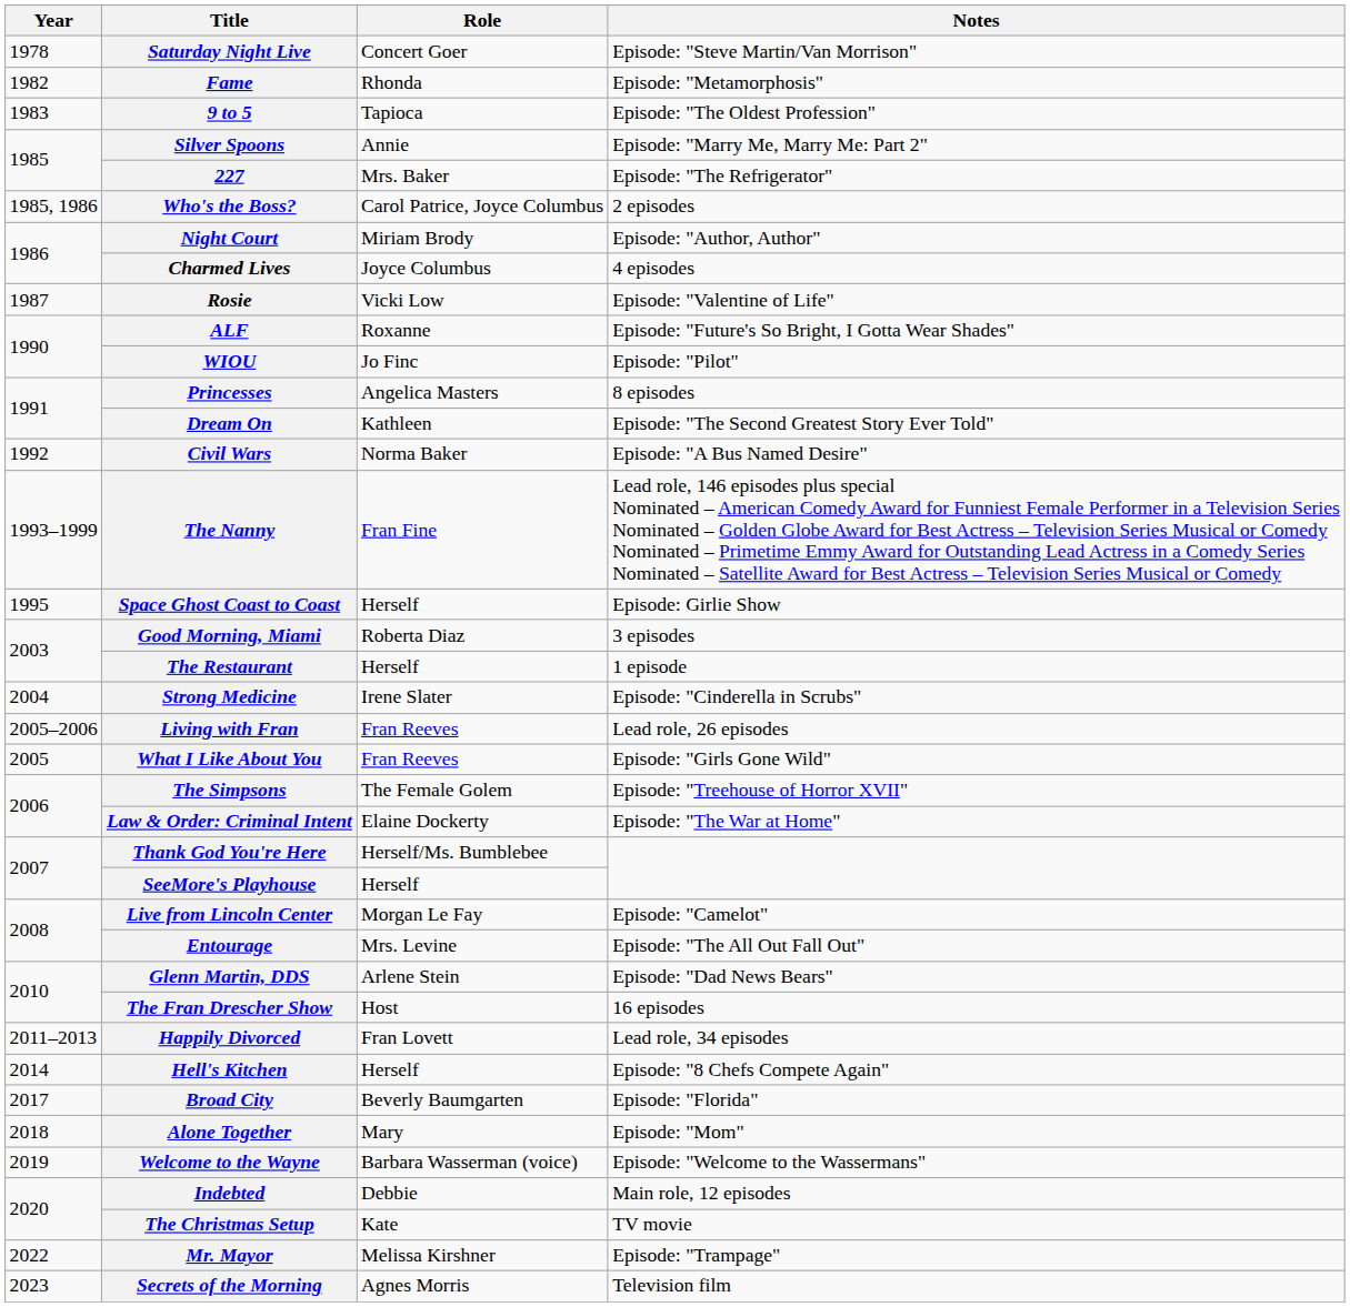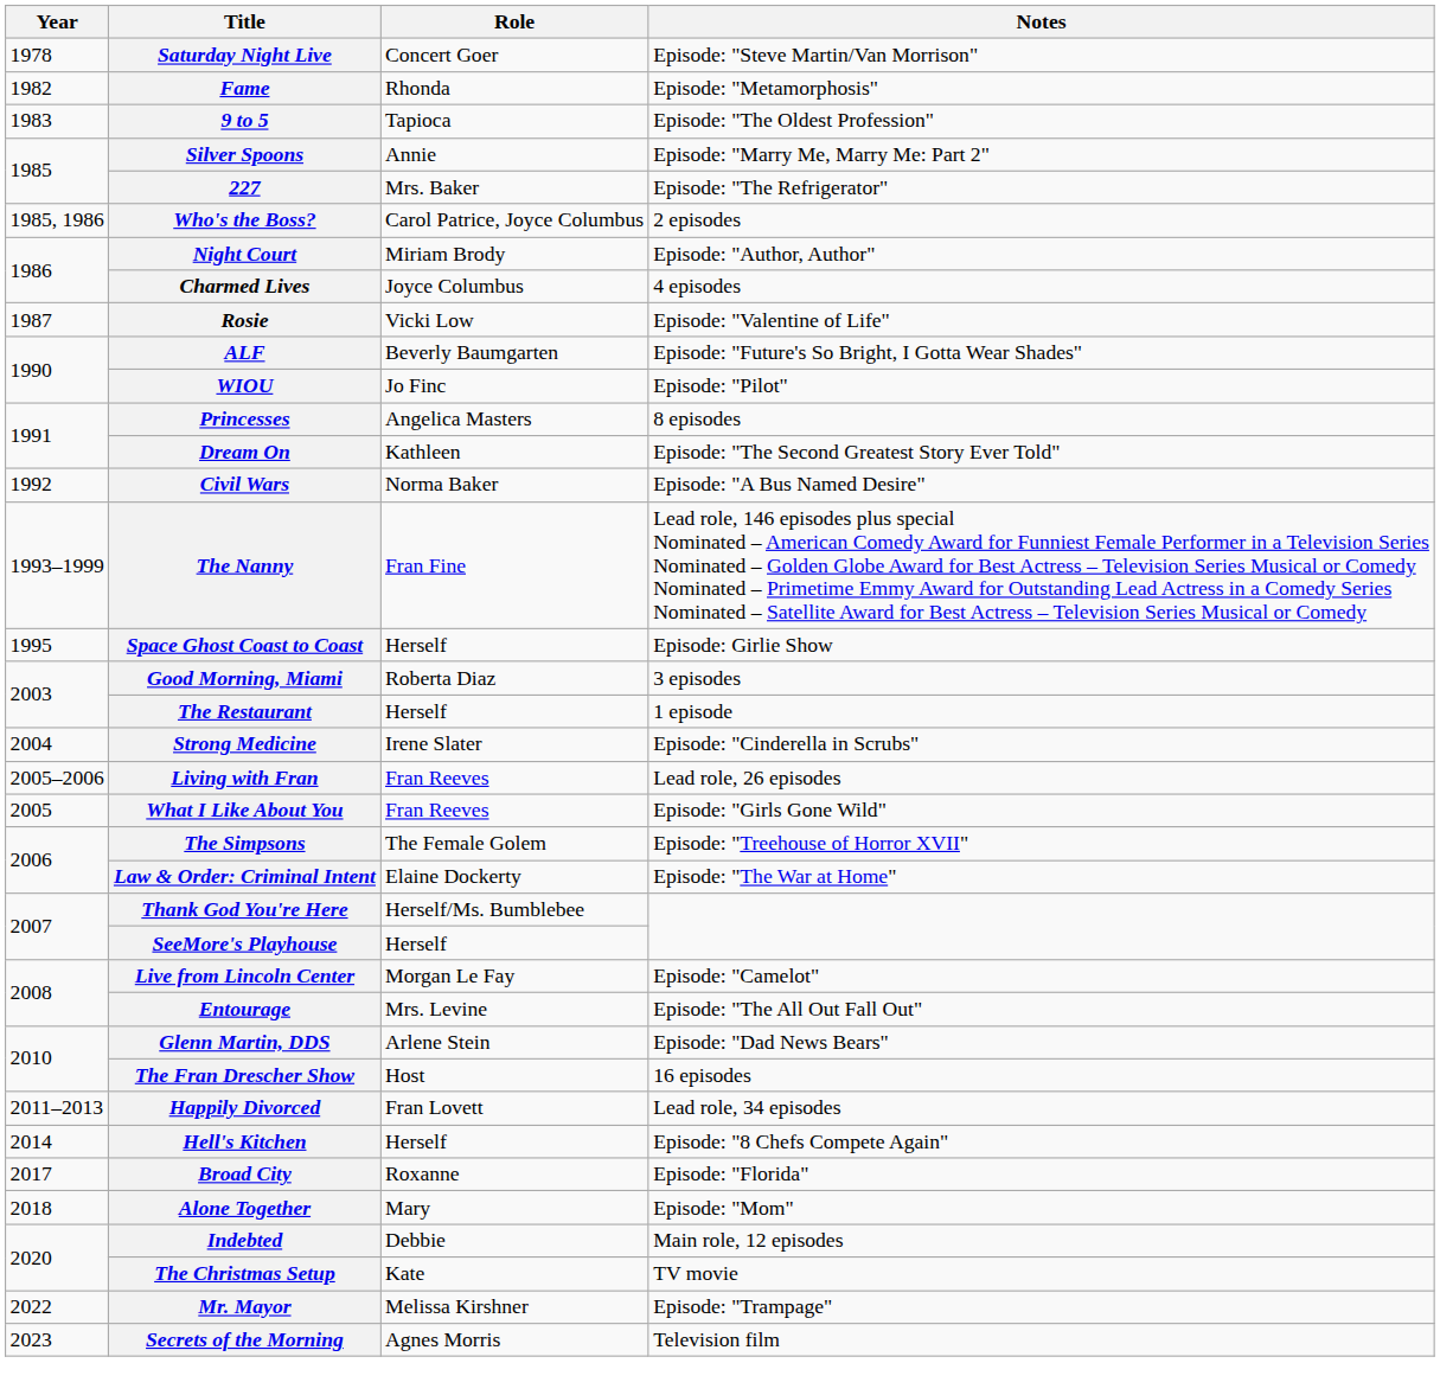 <table class="wikitable sortable plainrowheaders">
 <tr>
 <th scope="col">Year</th>
 <th scope="col">Title</th>
 <th scope="col">Role</th>
 <th scope="col" class="unsortable">Notes</th>
 </tr>
 <tr>
 <td>1978</td>
 <th scope="row"><em><a href='#'>Saturday Night Live</a></em></th>
 <td>Concert Goer</td>
 <td>Episode: "Steve Martin/Van Morrison"</td>
 </tr>
 <tr>
 <td>1982</td>
 <th scope="row"><em><a href='#'>Fame</a></em></th>
 <td>Rhonda</td>
 <td>Episode: "Metamorphosis"</td>
 </tr>
 <tr>
 <td>1983</td>
 <th scope="row"><em><a href='#'>9 to 5</a></em></th>
 <td>Tapioca</td>
 <td>Episode: "The Oldest Profession"</td>
 </tr>
 <tr>
 <td rowspan=2>1985</td>
 <th scope="row"><em><a href='#'>Silver Spoons</a></em></th>
 <td>Annie</td>
 <td>Episode: "Marry Me, Marry Me: Part 2"</td>
 </tr>
 <tr>
 <th scope="row"><em><a href='#'>227</a></em></th>
 <td>Mrs. Baker</td>
 <td>Episode: "The Refrigerator"</td>
 </tr>
 <tr>
 <td>1985, 1986</td>
 <th scope="row"><em><a href='#'>Who's the Boss?</a></em></th>
 <td>Carol Patrice, Joyce Columbus</td>
 <td>2 episodes</td>
 </tr>
 <tr>
 <td rowspan=2>1986</td>
 <th scope="row"><em><a href='#'>Night Court</a></em></th>
 <td>Miriam Brody</td>
 <td>Episode: "Author, Author"</td>
 </tr>
 <tr>
 <th scope="row"><em>Charmed Lives</em></th>
 <td>Joyce Columbus</td>
 <td>4 episodes</td>
 </tr>
 <tr>
 <td>1987</td>
 <th scope="row"><em>Rosie</em></th>
 <td>Vicki Low</td>
 <td>Episode: "Valentine of Life"</td>
 </tr>
 <tr>
 <td rowspan=2>1990</td>
 <th scope="row"><em><a href='#'>ALF</a></em></th>
-<td>Roxanne</td>
+<td>Beverly Baumgarten</td>
 <td>Episode: "Future's So Bright, I Gotta Wear Shades"</td>
 </tr>
 <tr>
 <th scope="row"><em><a href='#'>WIOU</a></em></th>
 <td>Jo Finc</td>
 <td>Episode: "Pilot"</td>
 </tr>
 <tr>
 <td rowspan=2>1991</td>
 <th scope="row"><em><a href='#'>Princesses</a></em></th>
 <td>Angelica Masters</td>
 <td>8 episodes</td>
 </tr>
 <tr>
 <th scope="row"><em><a href='#'>Dream On</a></em></th>
 <td>Kathleen</td>
 <td>Episode: "The Second Greatest Story Ever Told"</td>
 </tr>
 <tr>
 <td>1992</td>
 <th scope="row"><em><a href='#'>Civil Wars</a></em></th>
 <td>Norma Baker</td>
 <td>Episode: "A Bus Named Desire"</td>
 </tr>
 <tr>
 <td>1993–1999</td>
 <th scope="row"><em><a href='#'>The Nanny</a></em></th>
 <td><a href='#'>Fran Fine</a></td>
 <td>Lead role, 146 episodes plus special <br>Nominated – <a href='#'>American Comedy Award for Funniest Female Performer in a Television Series</a><br>Nominated – <a href='#'>Golden Globe Award for Best Actress – Television Series Musical or Comedy</a> <br>Nominated – <a href='#'>Primetime Emmy Award for Outstanding Lead Actress in a Comedy Series</a> <br>Nominated – <a href='#'>Satellite Award for Best Actress – Television Series Musical or Comedy</a></td>
 </tr>
 <tr>
 <td>1995</td>
 <th scope="row"><em><a href='#'>Space Ghost Coast to Coast</a></em></th>
 <td>Herself</td>
 <td>Episode: Girlie Show</td>
 </tr>
 <tr>
 <td rowspan=2>2003</td>
 <th scope="row"><em><a href='#'>Good Morning, Miami</a></em></th>
 <td>Roberta Diaz</td>
 <td>3 episodes</td>
 </tr>
 <tr>
 <th scope="row"><em><a href='#'>The Restaurant</a></em></th>
 <td>Herself</td>
 <td>1 episode</td>
 </tr>
 <tr>
 <td>2004</td>
 <th scope="row"><em><a href='#'>Strong Medicine</a></em></th>
 <td>Irene Slater</td>
 <td>Episode: "Cinderella in Scrubs"</td>
 </tr>
 <tr>
 <td>2005–2006</td>
 <th scope="row"><em><a href='#'>Living with Fran</a></em></th>
 <td><a href='#'>Fran Reeves</a></td>
 <td>Lead role, 26 episodes</td>
 </tr>
 <tr>
 <td>2005</td>
 <th scope="row"><em><a href='#'>What I Like About You</a></em></th>
 <td><a href='#'>Fran Reeves</a></td>
 <td>Episode: "Girls Gone Wild"</td>
 </tr>
 <tr>
 <td rowspan=2>2006</td>
 <th scope="row"><em><a href='#'>The Simpsons</a></em></th>
 <td>The Female Golem</td>
 <td>Episode: "<a href='#'>Treehouse of Horror XVII</a>"</td>
 </tr>
 <tr>
 <th scope="row"><em><a href='#'>Law & Order: Criminal Intent</a></em></th>
 <td>Elaine Dockerty</td>
 <td>Episode: "<a href='#'>The War at Home</a>"</td>
 </tr>
 <tr>
 <td rowspan=2>2007</td>
 <th scope="row"><em><a href='#'>Thank God You're Here</a></em></th>
 <td>Herself/Ms. Bumblebee</td>
 </tr>
 <tr>
 <th scope="row"><em><a href='#'>SeeMore's Playhouse</a></em></th>
 <td>Herself</td>
 </tr>
 <tr>
 <td rowspan=2>2008</td>
 <th scope="row"><em><a href='#'>Live from Lincoln Center</a></em></th>
 <td>Morgan Le Fay</td>
 <td>Episode: "Camelot"</td>
 </tr>
 <tr>
 <th scope="row"><em><a href='#'>Entourage</a></em></th>
 <td>Mrs. Levine</td>
 <td>Episode: "The All Out Fall Out"</td>
 </tr>
 <tr>
 <td rowspan=2>2010</td>
 <th scope="row"><em><a href='#'>Glenn Martin, DDS</a></em></th>
 <td>Arlene Stein</td>
 <td>Episode: "Dad News Bears"</td>
 </tr>
 <tr>
 <th scope="row"><em><a href='#'>The Fran Drescher Show</a></em></th>
 <td>Host</td>
 <td>16 episodes</td>
 </tr>
 <tr>
 <td>2011–2013</td>
 <th scope="row"><em><a href='#'>Happily Divorced</a></em></th>
 <td>Fran Lovett</td>
 <td>Lead role, 34 episodes</td>
 </tr>
 <tr>
 <td>2014</td>
 <th scope="row"><em><a href='#'>Hell's Kitchen</a></em></th>
 <td>Herself</td>
 <td>Episode: "8 Chefs Compete Again"</td>
 </tr>
 <tr>
 <td>2017</td>
 <th scope="row"><em><a href='#'>Broad City</a></em></th>
-<td>Beverly Baumgarten</td>
+<td>Roxanne</td>
 <td>Episode: "Florida"</td>
 </tr>
 <tr>
 <td>2018</td>
 <th scope="row"><em><a href='#'>Alone Together</a></em></th>
 <td>Mary</td>
 <td>Episode: "Mom"</td>
-</tr>
-<tr>
-<td>2019</td>
-<th scope="row"><em><a href='#'>Welcome to the Wayne</a></em></th>
-<td>Barbara Wasserman (voice)</td>
-<td>Episode: "Welcome to the Wassermans"</td>
 </tr>
 <tr>
 <td rowspan=2>2020</td>
 <th scope="row"><em><a href='#'>Indebted</a></em></th>
 <td>Debbie</td>
 <td>Main role, 12 episodes</td>
 </tr>
 <tr>
 <th scope="row"><em><a href='#'>The Christmas Setup</a></em></th>
 <td>Kate</td>
 <td>TV movie</td>
 </tr>
 <tr>
 <td>2022</td>
 <th scope="row"><em><a href='#'>Mr. Mayor</a></em></th>
 <td>Melissa Kirshner</td>
 <td>Episode: "Trampage"</td>
 </tr>
 <tr>
 <td>2023</td>
 <th scope="row"><em><a href='#'>Secrets of the Morning</a></em></th>
 <td>Agnes Morris</td>
 <td>Television film</td>
 </tr>
 </table>
